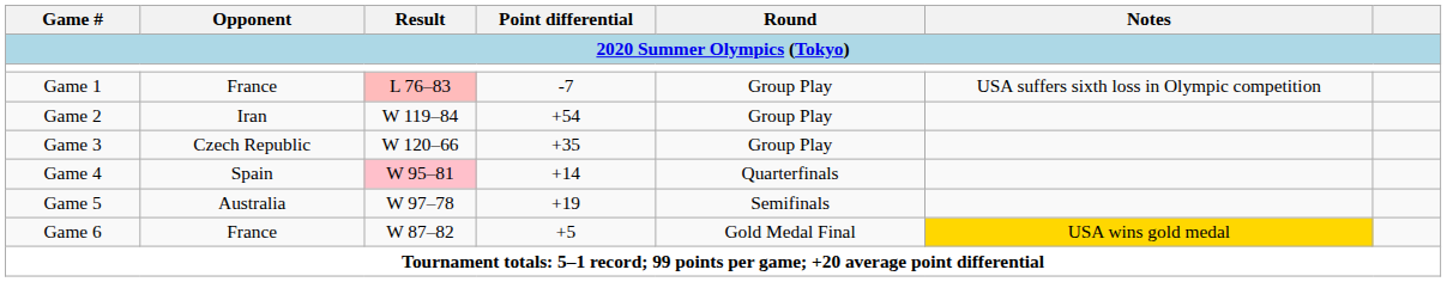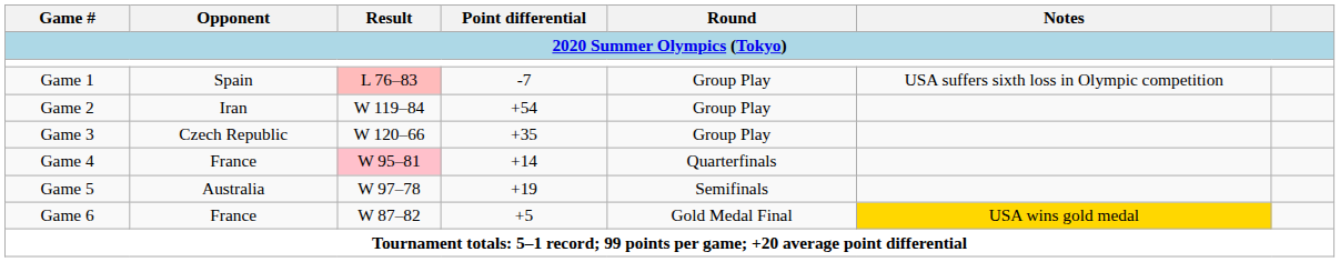 <table class="wikitable">
 <tr>
 <th width=6%>Game #</th>
 <th width=10%>Opponent</th>
 <th width=05%>Result</th>
 <th width=8%>Point differential</th>
 <th width=12%>Round</th>
 <th width=20%>Notes</th>
 <th width=3%></th>
 </tr>
 <tr>
 <td colspan="7"  style="text-align:center; background:lightblue;"><span><strong><a href='#'>2020 Summer Olympics</a> (<a href='#'>Tokyo</a>)</strong></span></td>
 </tr>
 <tr>
 <td colspan="7"  style="text-align:center; background:white;"></td>
 </tr>
 <tr>
 <td align=center>Game 1</td>
-<td align=center>France</td>
+<td align=center>Spain</td>
 <td style="text-align:center; background:#fbb;">L 76–83</td>
 <td align=center>-7</td>
 <td align=center>Group Play</td>
 <td align=center>USA suffers sixth loss in Olympic competition</td>
 <td align=center></td>
 </tr>
 <tr>
 <td align=center>Game 2</td>
 <td align=center>Iran</td>
 <td align=center>W 119–84</td>
 <td align=center>+54</td>
 <td align=center>Group Play</td>
 <td align=center></td>
 <td align=center></td>
 </tr>
 <tr>
 <td align=center>Game 3</td>
 <td align=center>Czech Republic</td>
 <td align=center>W 120–66</td>
 <td align=center>+35</td>
 <td align=center>Group Play</td>
 <td align=center></td>
 <td align=center></td>
 </tr>
 <tr>
 <td align=center>Game 4</td>
-<td align=center>Spain</td>
+<td align=center>France</td>
 <td align=center style="background: pink;">W 95–81</td>
 <td align=center>+14</td>
 <td align=center>Quarterfinals</td>
 <td align=center></td>
 <td align=center></td>
 </tr>
 <tr>
 <td align=center>Game 5</td>
 <td align=center>Australia</td>
 <td align=center>W 97–78</td>
 <td align=center>+19</td>
 <td align=center>Semifinals</td>
 <td align=center></td>
 <td align=center></td>
 </tr>
 <tr>
 <td align=center>Game 6</td>
 <td align=center>France</td>
 <td align=center>W 87–82</td>
 <td align=center>+5</td>
 <td align=center>Gold Medal Final</td>
 <td style="text-align:center; background:gold;">USA wins gold medal </td>
 <td align=center></td>
 </tr>
 <tr>
 <td colspan="7"  style="text-align:center; background:white;"><span><strong>Tournament totals: 5–1 record; 99 points per game; +20 average point differential</strong></span></td>
 </tr>
 </table>
